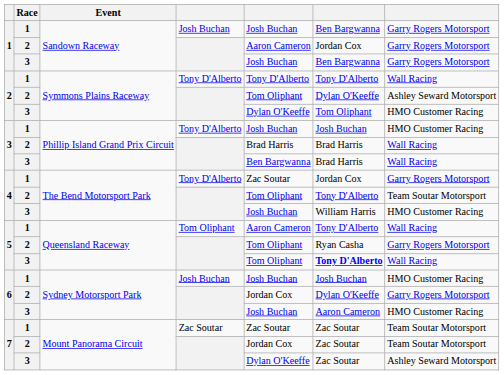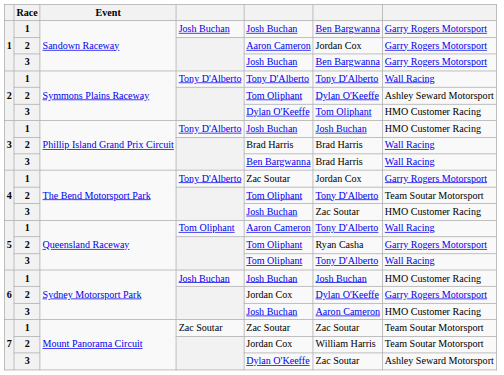 <table class="wikitable" style="font-size:85%;">
 <tr>
 <th></th>
 <th>Race</th>
 <th>Event</th>
 <th></th>
 <th></th>
 <th></th>
 <th></th>
 </tr>
 <tr>
 <th rowspan=3>1</th>
 <th>1</th>
 <td rowspan=3> <a href='#'>Sandown Raceway</a></td>
 <td> <a href='#'>Josh Buchan</a></td>
 <td> <a href='#'>Josh Buchan</a></td>
 <td> <a href='#'>Ben Bargwanna</a></td>
 <td><a href='#'>Garry Rogers Motorsport</a></td>
 </tr>
 <tr>
 <th>2</th>
 <th rowspan=2></th>
 <td> <a href='#'>Aaron Cameron</a></td>
 <td> Jordan Cox</td>
 <td><a href='#'>Garry Rogers Motorsport</a></td>
 </tr>
 <tr>
 <th>3</th>
 <td> <a href='#'>Josh Buchan</a></td>
 <td> <a href='#'>Ben Bargwanna</a></td>
 <td><a href='#'>Garry Rogers Motorsport</a></td>
 </tr>
 <tr>
 <th rowspan=3>2</th>
 <th>1</th>
 <td rowspan=3> <a href='#'>Symmons Plains Raceway</a></td>
 <td> <a href='#'>Tony D'Alberto</a></td>
 <td> <a href='#'>Tony D'Alberto</a></td>
 <td> <a href='#'>Tony D'Alberto</a></td>
 <td><a href='#'>Wall Racing</a></td>
 </tr>
 <tr>
 <th>2</th>
 <th rowspan=2></th>
 <td> <a href='#'>Tom Oliphant</a></td>
 <td> <a href='#'>Dylan O'Keeffe</a></td>
 <td>Ashley Seward Motorsport</td>
 </tr>
 <tr>
 <th>3</th>
 <td> <a href='#'>Dylan O'Keeffe</a></td>
 <td> <a href='#'>Tom Oliphant</a></td>
 <td>HMO Customer Racing</td>
 </tr>
 <tr>
 <th rowspan=3>3</th>
 <th>1</th>
 <td rowspan=3> <a href='#'>Phillip Island Grand Prix Circuit</a></td>
 <td> <a href='#'>Tony D'Alberto</a></td>
 <td> <a href='#'>Josh Buchan</a></td>
 <td> <a href='#'>Josh Buchan</a></td>
 <td>HMO Customer Racing</td>
 </tr>
 <tr>
 <th>2</th>
 <th rowspan=2></th>
 <td> Brad Harris</td>
 <td> Brad Harris</td>
 <td><a href='#'>Wall Racing</a></td>
 </tr>
 <tr>
 <th>3</th>
 <td> <a href='#'>Ben Bargwanna</a></td>
 <td> Brad Harris</td>
 <td><a href='#'>Wall Racing</a></td>
 </tr>
 <tr>
 <th rowspan=3>4</th>
 <th>1</th>
 <td rowspan=3> <a href='#'>The Bend Motorsport Park</a></td>
 <td> <a href='#'>Tony D'Alberto</a></td>
 <td> Zac Soutar</td>
 <td> Jordan Cox</td>
 <td><a href='#'>Garry Rogers Motorsport</a></td>
 </tr>
 <tr>
 <th>2</th>
 <th rowspan=2></th>
 <td> <a href='#'>Tom Oliphant</a></td>
 <td> <a href='#'>Tony D'Alberto</a></td>
 <td>Team Soutar Motorsport</td>
 </tr>
 <tr>
 <th>3</th>
 <td> <a href='#'>Josh Buchan</a></td>
-<td> William Harris</td>
+<td> Zac Soutar</td>
 <td>HMO Customer Racing</td>
 </tr>
 <tr>
 <th rowspan=3>5</th>
 <th>1</th>
 <td rowspan=3> <a href='#'>Queensland Raceway</a></td>
 <td> <a href='#'>Tom Oliphant</a></td>
 <td> <a href='#'>Aaron Cameron</a></td>
 <td> <a href='#'>Tony D'Alberto</a></td>
 <td><a href='#'>Wall Racing</a></td>
 </tr>
 <tr>
 <th>2</th>
 <th rowspan=2></th>
 <td> <a href='#'>Tom Oliphant</a></td>
 <td> Ryan Casha</td>
 <td><a href='#'>Garry Rogers Motorsport</a></td>
 </tr>
 <tr>
 <th>3</th>
 <td> <a href='#'>Tom Oliphant</a></td>
-<td><strong> <a href='#'>Tony D'Alberto</a></strong></td>
+<td> <a href='#'>Tony D'Alberto</a></td>
 <td><a href='#'>Wall Racing</a></td>
 </tr>
 <tr>
 <th rowspan=3>6</th>
 <th>1</th>
 <td rowspan=3> <a href='#'>Sydney Motorsport Park</a></td>
 <td> <a href='#'>Josh Buchan</a></td>
 <td> <a href='#'>Josh Buchan</a></td>
 <td> <a href='#'>Josh Buchan</a></td>
 <td>HMO Customer Racing</td>
 </tr>
 <tr>
 <th>2</th>
 <th rowspan=2></th>
 <td> Jordan Cox</td>
 <td> <a href='#'>Dylan O'Keeffe</a></td>
 <td><a href='#'>Garry Rogers Motorsport</a></td>
 </tr>
 <tr>
 <th>3</th>
 <td> <a href='#'>Josh Buchan</a></td>
 <td> <a href='#'>Aaron Cameron</a></td>
 <td>HMO Customer Racing</td>
 </tr>
 <tr>
 <th rowspan=3>7</th>
 <th>1</th>
 <td rowspan=3> <a href='#'>Mount Panorama Circuit</a></td>
 <td> Zac Soutar</td>
 <td> Zac Soutar</td>
 <td> Zac Soutar</td>
 <td>Team Soutar Motorsport</td>
 </tr>
 <tr>
 <th>2</th>
 <th rowspan=2></th>
 <td> Jordan Cox</td>
-<td> Zac Soutar</td>
+<td> William Harris</td>
 <td>Team Soutar Motorsport</td>
 </tr>
 <tr>
 <th>3</th>
 <td> <a href='#'>Dylan O'Keeffe</a></td>
 <td> Zac Soutar</td>
 <td>Ashley Seward Motorsport</td>
 </tr>
 </table>
